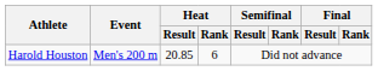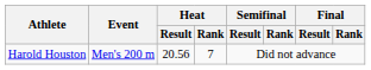 <table class="wikitable" style="font-size:90%">
 <tr>
 <th rowspan="2">Athlete</th>
 <th rowspan="2">Event</th>
 <th colspan="2">Heat</th>
 <th colspan="2">Semifinal</th>
 <th colspan="2">Final</th>
 </tr>
 <tr style="font-size:95%">
 <th>Result</th>
 <th>Rank</th>
 <th>Result</th>
 <th>Rank</th>
 <th>Result</th>
 <th>Rank</th>
 </tr>
 <tr align=center>
 <td align=left><a href='#'>Harold Houston</a></td>
 <td align=left><a href='#'>Men's 200 m</a></td>
-<td>20.85</td>
-<td>6</td>
+<td>20.56</td>
+<td>7</td>
 <td colspan=4>Did not advance</td>
 </tr>
 </table>
